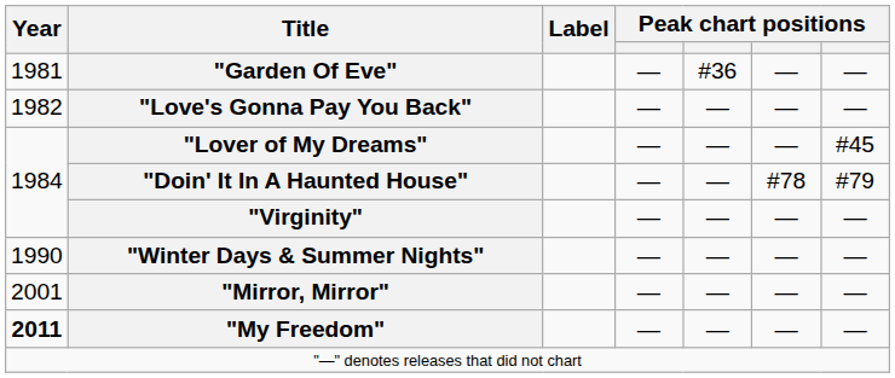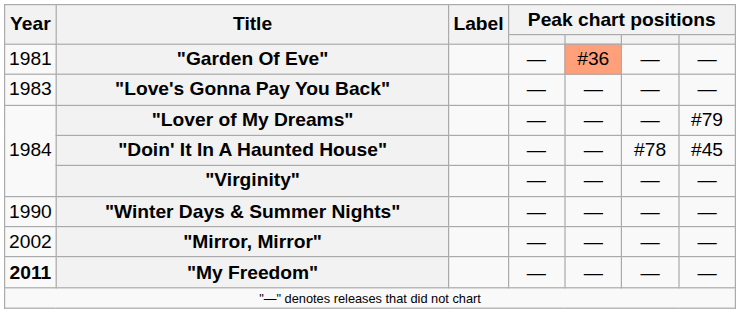 <table class="wikitable plainrowheaders" style="text-align:center;">
 <tr>
 <th rowspan="2">Year</th>
 <th rowspan="2" style="width:20em;">Title</th>
 <th rowspan="2">Label</th>
 <th colspan="4">Peak chart positions</th>
 </tr>
 <tr>
 <th style="width:40px;"></th>
 <th style="width:40px;"></th>
 <th style="width:40px;"></th>
 <th style="width:40px;"></th>
 </tr>
 <tr>
 <td>1981</td>
 <th scope="row">"Garden Of Eve"</th>
 <td></td>
 <td align=center>―</td>
-<td align=center>#36</td>
+<td align=center style="background: lightsalmon;">#36</td>
 <td align=center>―</td>
 <td align=center>―</td>
 </tr>
 <tr>
-<td>1982</td>
+<td>1983</td>
 <th scope="row">"Love's Gonna Pay You Back"</th>
 <td></td>
 <td align=center>―</td>
 <td align=center>―</td>
 <td align=center>―</td>
 <td align=center>―</td>
 </tr>
 <tr>
 <td rowspan="3">1984</td>
 <th scope="row">"Lover of My Dreams"</th>
 <td></td>
 <td align=center>―</td>
 <td align=center>―</td>
 <td align=center>―</td>
-<td align=center>#45</td>
+<td align=center>#79</td>
 </tr>
 <tr>
 <th scope="row">"Doin' It In A Haunted House"</th>
 <td></td>
 <td align=center>―</td>
 <td align=center>―</td>
 <td align=center>#78</td>
-<td align=center>#79</td>
+<td align=center>#45</td>
 </tr>
 <tr>
 <th scope="row">"Virginity"</th>
 <td></td>
 <td align=center>―</td>
 <td align=center>―</td>
 <td align=center>―</td>
 <td align=center>―</td>
 </tr>
 <tr>
 <td>1990</td>
 <th scope="row">"Winter Days & Summer Nights"</th>
 <td></td>
 <td align=center>―</td>
 <td align=center>―</td>
 <td align=center>―</td>
 <td align=center>―</td>
 </tr>
 <tr>
-<td>2001</td>
+<td>2002</td>
 <th scope="row">"Mirror, Mirror"</th>
 <td></td>
 <td align=center>―</td>
 <td align=center>―</td>
 <td align=center>―</td>
 <td align=center>―</td>
 </tr>
 <tr>
 <td><strong>2011</strong></td>
 <th scope="row">"My Freedom"</th>
 <td></td>
 <td align=center>―</td>
 <td align=center>―</td>
 <td align=center>―</td>
 <td align=center>―</td>
 </tr>
 <tr>
 <td colspan="8" style="font-size:8pt">"—" denotes releases that did not chart</td>
 </tr>
 </table>
